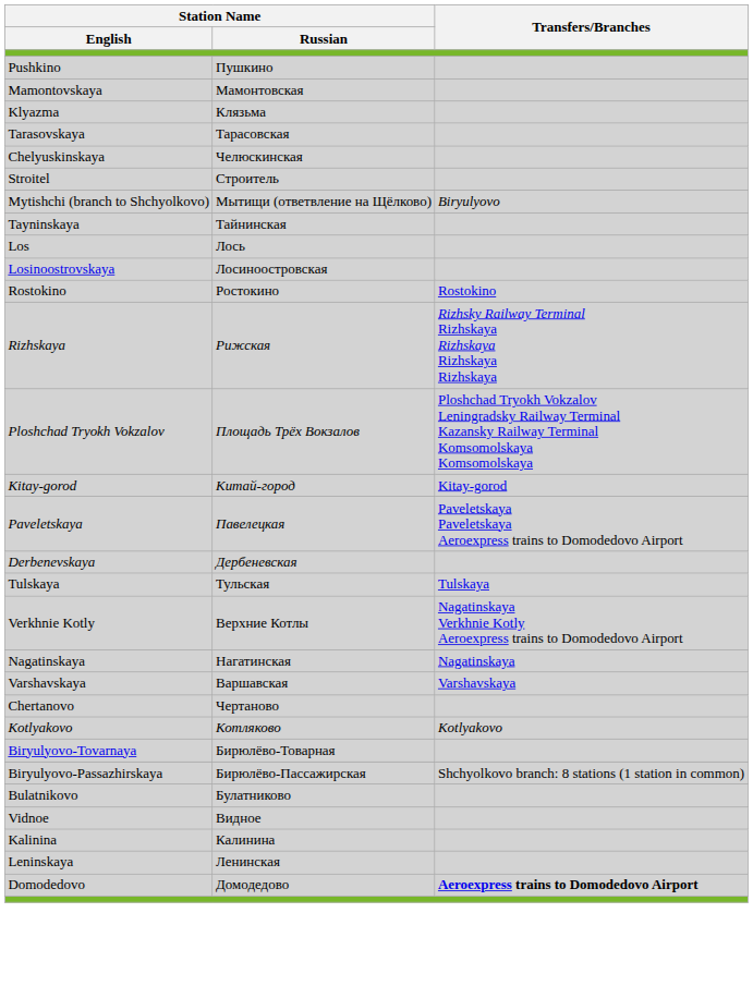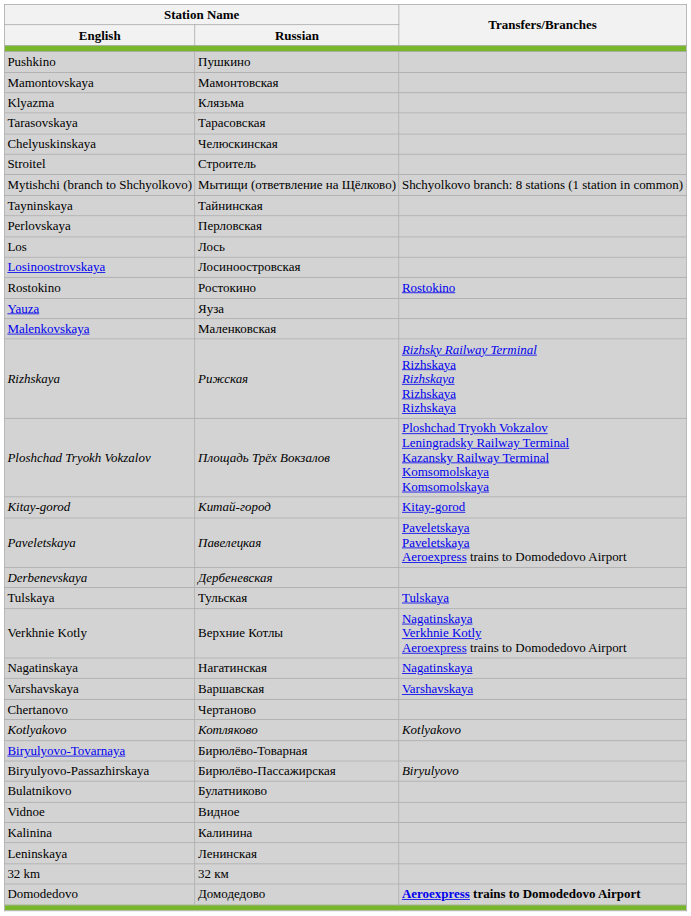 <table class="wikitable">
 <tr>
 <th colspan="2" style="min-width: 165px;">Station Name</th>
 <th rowspan="2" style="min-width: 320px;">Transfers/Branches</th>
 </tr>
 <tr>
 <th>English</th>
 <th>Russian</th>
 </tr>
 <tr style="background: #77b729; height: 2pt">
 <td colspan="3"></td>
 </tr>
 <tr bgcolor="lightgrey">
 <td>Pushkino</td>
 <td>Пушкино</td>
 <td></td>
 </tr>
 <tr bgcolor="lightgrey">
 <td>Mamontovskaya</td>
 <td>Мамонтовская</td>
 <td></td>
 </tr>
 <tr bgcolor="lightgrey">
 <td>Klyazma</td>
 <td>Клязьма</td>
 <td></td>
 </tr>
 <tr bgcolor="lightgrey">
 <td>Tarasovskaya</td>
 <td>Тарасовская</td>
 <td></td>
 </tr>
 <tr bgcolor="lightgrey">
 <td>Chelyuskinskaya</td>
 <td>Челюскинская</td>
 <td></td>
 </tr>
 <tr bgcolor="lightgrey">
 <td>Stroitel</td>
 <td>Строитель</td>
 <td></td>
 </tr>
 <tr bgcolor="lightgrey">
 <td>Mytishchi (branch to Shchyolkovo)</td>
 <td>Мытищи (ответвление на Щёлково)</td>
-<td> <em>Biryulyovo</em></td>
+<td>Shchyolkovo branch: 8 stations (1 station in common)</td>
 </tr>
 <tr bgcolor="lightgrey">
 <td>Tayninskaya</td>
 <td>Тайнинская</td>
+<td></td>
+</tr>
+<tr bgcolor="lightgrey">
+<td>Perlovskaya</td>
+<td>Перловская</td>
 <td></td>
 </tr>
 <tr bgcolor="lightgrey">
 <td>Los</td>
 <td>Лось</td>
 <td></td>
 </tr>
 <tr bgcolor="lightgrey">
 <td><a href='#'>Losinoostrovskaya</a></td>
 <td>Лосиноостровская</td>
 <td></td>
 </tr>
 <tr bgcolor="lightgrey">
 <td>Rostokino</td>
 <td>Ростокино</td>
 <td> <a href='#'>Rostokino</a></td>
+</tr>
+<tr bgcolor="lightgrey">
+<td><a href='#'>Yauza</a></td>
+<td>Яуза</td>
+<td></td>
+</tr>
+<tr bgcolor="lightgrey">
+<td><a href='#'>Malenkovskaya</a></td>
+<td>Маленковская</td>
+<td></td>
 </tr>
 <tr bgcolor="lightgrey">
 <td><em>Rizhskaya</em></td>
 <td><em>Рижская</em></td>
 <td> <em><a href='#'>Rizhsky Railway Terminal</a></em> <br>   <a href='#'>Rizhskaya</a> <br>   <em><a href='#'>Rizhskaya</a></em> <br>  <a href='#'>Rizhskaya</a> <br>  <a href='#'>Rizhskaya</a></td>
 </tr>
 <tr bgcolor="lightgrey">
 <td><em>Ploshchad Tryokh Vokzalov</em></td>
 <td><em>Площадь Трёх Вокзалов</em></td>
 <td>  <a href='#'>Ploshchad Tryokh Vokzalov</a> <br>  <a href='#'>Leningradsky Railway Terminal</a> <br>  <a href='#'>Kazansky Railway Terminal</a> <br>  <a href='#'>Komsomolskaya</a> <br>  <a href='#'>Komsomolskaya</a></td>
 </tr>
 <tr bgcolor="lightgrey">
 <td><em>Kitay-gorod</em></td>
 <td><em>Китай-город</em></td>
 <td>  <a href='#'>Kitay-gorod</a></td>
 </tr>
 <tr bgcolor="lightgrey">
 <td><em>Paveletskaya</em></td>
 <td><em>Павелецкая</em></td>
 <td> <a href='#'>Paveletskaya</a> <br>  <a href='#'>Paveletskaya</a> <br> <a href='#'>Aeroexpress</a> trains to Domodedovo Airport</td>
 </tr>
 <tr bgcolor="lightgrey">
 <td><em>Derbenevskaya</em></td>
 <td><em>Дербеневская</em></td>
 <td></td>
 </tr>
 <tr bgcolor="lightgrey">
 <td>Tulskaya</td>
 <td>Тульская</td>
 <td> <a href='#'>Tulskaya</a></td>
 </tr>
 <tr bgcolor="lightgrey">
 <td>Verkhnie Kotly</td>
 <td>Верхние Котлы</td>
 <td> <a href='#'>Nagatinskaya</a> <br>  <a href='#'>Verkhnie Kotly</a> <br> <a href='#'>Aeroexpress</a> trains to Domodedovo Airport</td>
 </tr>
 <tr bgcolor="lightgrey">
 <td>Nagatinskaya</td>
 <td>Нагатинская</td>
 <td> <a href='#'>Nagatinskaya</a></td>
 </tr>
 <tr bgcolor="lightgrey">
 <td>Varshavskaya</td>
 <td>Варшавская</td>
 <td> <a href='#'>Varshavskaya</a></td>
 </tr>
 <tr bgcolor="lightgrey">
 <td>Chertanovo</td>
 <td>Чертаново</td>
 <td></td>
 </tr>
 <tr bgcolor="lightgrey">
 <td><em>Kotlyakovo</em></td>
 <td><em>Котляково</em></td>
 <td> <em>Kotlyakovo</em></td>
 </tr>
 <tr bgcolor="lightgrey">
 <td><a href='#'>Biryulyovo-Tovarnaya</a></td>
 <td>Бирюлёво-Товарная</td>
 <td></td>
 </tr>
 <tr bgcolor="lightgrey">
 <td>Biryulyovo-Passazhirskaya</td>
 <td>Бирюлёво-Пассажирская</td>
-<td>Shchyolkovo branch: 8 stations (1 station in common)</td>
+<td> <em>Biryulyovo</em></td>
 </tr>
 <tr bgcolor="lightgrey">
 <td>Bulatnikovo</td>
 <td>Булатниково</td>
 <td></td>
 </tr>
 <tr bgcolor="lightgrey">
 <td>Vidnoe</td>
 <td>Видное</td>
 <td></td>
 </tr>
 <tr bgcolor="lightgrey">
 <td>Kalinina</td>
 <td>Калинина</td>
 <td></td>
 </tr>
 <tr bgcolor="lightgrey">
 <td>Leninskaya</td>
 <td>Ленинская</td>
 <td></td>
 </tr>
 <tr bgcolor="lightgrey">
+<td>32 km</td>
+<td>32 км</td>
+<td></td>
+</tr>
+<tr bgcolor="lightgrey">
 <td>Domodedovo</td>
 <td>Домодедово</td>
 <td><strong><a href='#'>Aeroexpress</a> trains to Domodedovo Airport</strong></td>
 </tr>
 <tr style="background: #77b729; height: 2pt">
 <td colspan="3"></td>
 </tr>
 </table>
